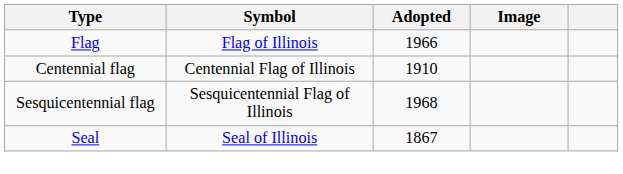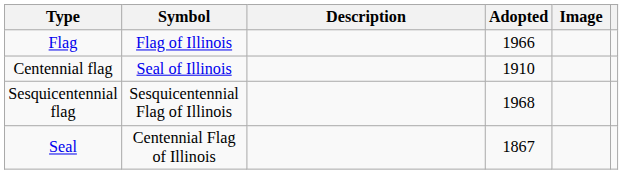 <table class="wikitable sortable" style="text-align:center;">
 <tr>
 <th width=12%>Type</th>
 <th width=21%>Symbol</th>
+<th width=49% class=unsortable>Description</th>
 <th width=8%>Adopted</th>
 <th width=10% class=unsortable>Image</th>
 <th width=5% class="unsortable"></th>
 </tr>
 <tr>
 <td><a href='#'>Flag</a></td>
 <td><a href='#'>Flag of Illinois</a></td>
+<td></td>
 <td>1966</td>
 <td></td>
 <td></td>
 </tr>
 <tr>
 <td>Centennial flag</td>
-<td>Centennial Flag of Illinois</td>
+<td><a href='#'>Seal of Illinois</a></td>
+<td></td>
 <td>1910</td>
 <td></td>
 <td></td>
 </tr>
 <tr>
 <td>Sesquicentennial flag</td>
 <td>Sesquicentennial Flag of Illinois</td>
+<td></td>
 <td>1968</td>
 <td></td>
 <td></td>
 </tr>
 <tr>
 <td><a href='#'>Seal</a></td>
-<td><a href='#'>Seal of Illinois</a></td>
+<td>Centennial Flag of Illinois</td>
+<td></td>
 <td>1867</td>
 <td></td>
 <td></td>
 </tr>
 </table>
